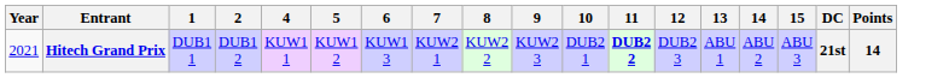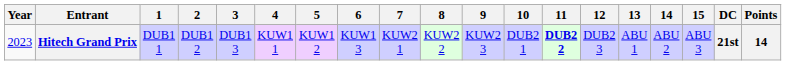 <table class="wikitable" style="text-align:center; font-size:85%">
 <tr>
 <th>Year</th>
 <th>Entrant</th>
 <th>1</th>
 <th>2</th>
+<th>3</th>
 <th>4</th>
 <th>5</th>
 <th>6</th>
 <th>7</th>
 <th>8</th>
 <th>9</th>
 <th>10</th>
 <th>11</th>
 <th>12</th>
 <th>13</th>
 <th>14</th>
 <th>15</th>
 <th>DC</th>
 <th>Points</th>
 </tr>
 <tr>
-<td><a href='#'>2021</a></td>
+<td><a href='#'>2023</a></td>
 <th nowrap><a href='#'>Hitech Grand Prix</a></th>
 <td style="background:#CFCFFF;"><a href='#'>DUB1<br>1</a><br></td>
 <td style="background:#CFCFFF;"><a href='#'>DUB1<br>2</a><br></td>
+<td style="background:#CFCFFF;"><a href='#'>DUB1<br>3</a><br></td>
 <td style="background:#EFCFFF;"><a href='#'>KUW1<br>1</a><br></td>
 <td style="background:#EFCFFF;"><a href='#'>KUW1<br>2</a><br></td>
 <td style="background:#CFCFFF;"><a href='#'>KUW1<br>3</a><br></td>
 <td style="background:#CFCFFF;"><a href='#'>KUW2<br>1</a><br></td>
 <td style="background:#DFFFDF;"><a href='#'>KUW2<br>2</a><br></td>
 <td style="background:#CFCFFF;"><a href='#'>KUW2<br>3</a><br></td>
 <td style="background:#CFCFFF;"><a href='#'>DUB2<br>1</a><br></td>
 <td style="background:#DFFFDF;"><strong><a href='#'>DUB2<br>2</a><br></strong></td>
 <td style="background:#CFCFFF;"><a href='#'>DUB2<br>3</a><br></td>
 <td style="background:#CFCFFF;"><a href='#'>ABU<br>1</a><br> </td>
 <td style="background:#CFCFFF;"><a href='#'>ABU<br>2</a><br> </td>
 <td style="background:#CFCFFF;"><a href='#'>ABU<br>3</a><br> </td>
 <th>21st</th>
 <th>14</th>
 </tr>
 </table>
